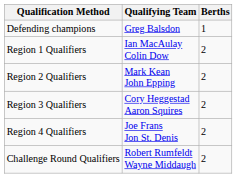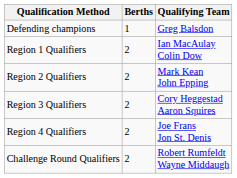 <table class="wikitable">
 <tr>
 <th>Qualification Method</th>
+<th>Berths</th>
 <th>Qualifying Team</th>
-<th>Berths</th>
 </tr>
 <tr>
 <td>Defending champions</td>
+<td>1</td>
 <td><a href='#'>Greg Balsdon</a></td>
-<td>1</td>
 </tr>
 <tr>
 <td>Region 1 Qualifiers</td>
+<td>2</td>
 <td><a href='#'>Ian MacAulay</a> <br> <a href='#'>Colin Dow</a></td>
-<td>2</td>
 </tr>
 <tr>
 <td>Region 2 Qualifiers</td>
+<td>2</td>
 <td><a href='#'>Mark Kean</a> <br> <a href='#'>John Epping</a></td>
-<td>2</td>
 </tr>
 <tr>
 <td>Region 3 Qualifiers</td>
+<td>2</td>
 <td><a href='#'>Cory Heggestad</a> <br> <a href='#'>Aaron Squires</a></td>
-<td>2</td>
 </tr>
 <tr>
 <td>Region 4 Qualifiers</td>
+<td>2</td>
 <td><a href='#'>Joe Frans</a> <br> <a href='#'>Jon St. Denis</a></td>
-<td>2</td>
 </tr>
 <tr>
 <td>Challenge Round Qualifiers</td>
+<td>2</td>
 <td><a href='#'>Robert Rumfeldt</a> <br> <a href='#'>Wayne Middaugh</a></td>
-<td>2</td>
 </tr>
 </table>
